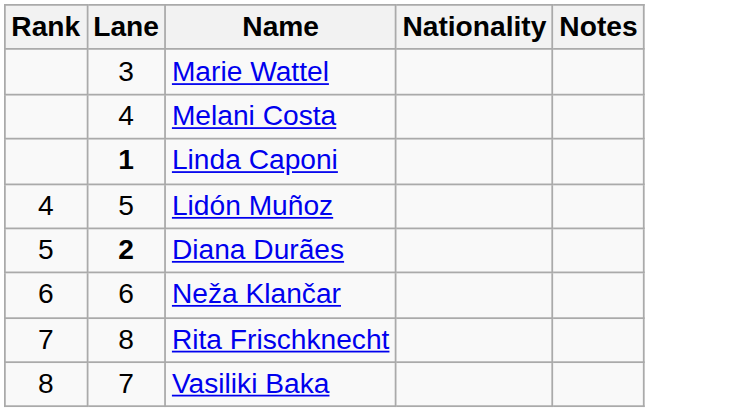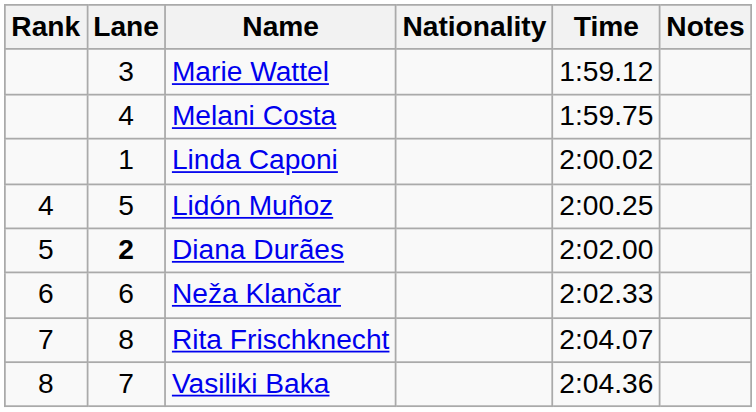 <table class="wikitable sortable" style="text-align:center">
 <tr>
 <th>Rank</th>
 <th>Lane</th>
 <th>Name</th>
 <th>Nationality</th>
+<th>Time</th>
 <th>Notes</th>
 </tr>
 <tr>
 <td></td>
 <td>3</td>
 <td align="left"><a href='#'>Marie Wattel</a></td>
 <td align="left"></td>
+<td>1:59.12</td>
 <td></td>
 </tr>
 <tr>
 <td></td>
 <td>4</td>
 <td align="left"><a href='#'>Melani Costa</a></td>
 <td align="left"></td>
+<td>1:59.75</td>
 <td></td>
 </tr>
 <tr>
 <td></td>
-<td><strong>1</strong></td>
+<td>1</td>
 <td align="left"><a href='#'>Linda Caponi</a></td>
 <td align="left"></td>
+<td>2:00.02</td>
 <td></td>
 </tr>
 <tr>
 <td>4</td>
 <td>5</td>
 <td align="left"><a href='#'>Lidón Muñoz</a></td>
 <td align="left"></td>
+<td>2:00.25</td>
 <td></td>
 </tr>
 <tr>
 <td>5</td>
 <td><strong>2</strong></td>
 <td align="left"><a href='#'>Diana Durães</a></td>
 <td align="left"></td>
+<td>2:02.00</td>
 <td></td>
 </tr>
 <tr>
 <td>6</td>
 <td>6</td>
 <td align="left"><a href='#'>Neža Klančar</a></td>
 <td align="left"></td>
+<td>2:02.33</td>
 <td></td>
 </tr>
 <tr>
 <td>7</td>
 <td>8</td>
 <td align="left"><a href='#'>Rita Frischknecht</a></td>
 <td align="left"></td>
+<td>2:04.07</td>
 <td></td>
 </tr>
 <tr>
 <td>8</td>
 <td>7</td>
 <td align="left"><a href='#'>Vasiliki Baka</a></td>
 <td align="left"></td>
+<td>2:04.36</td>
 <td></td>
 </tr>
 </table>
